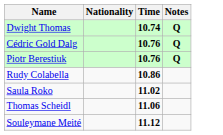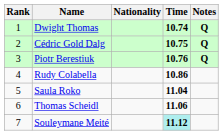 <table class="wikitable sortable" style="text-align:center">
 <tr>
+<th>Rank</th>
 <th>Name</th>
 <th>Nationality</th>
 <th>Time</th>
 <th>Notes</th>
 </tr>
 <tr bgcolor=ccffcc>
+<td>1</td>
 <td align=left><a href='#'>Dwight Thomas</a></td>
 <td align=left></td>
 <td><strong>10.74</strong></td>
 <td><strong>Q</strong></td>
 </tr>
 <tr bgcolor=ccffcc>
+<td>2</td>
 <td align=left><a href='#'>Cédric Gold Dalg</a></td>
 <td align=left></td>
-<td><strong>10.76</strong></td>
+<td><strong>10.75</strong></td>
 <td><strong>Q</strong></td>
 </tr>
 <tr bgcolor=ccffcc>
+<td>3</td>
 <td align=left><a href='#'>Piotr Berestiuk</a></td>
 <td align=left></td>
 <td><strong>10.76</strong></td>
 <td><strong>Q</strong></td>
 </tr>
 <tr>
+<td>4</td>
 <td align=left><a href='#'>Rudy Colabella</a></td>
 <td align=left></td>
 <td><strong>10.86</strong></td>
 <td></td>
 </tr>
 <tr>
+<td>5</td>
 <td align=left><a href='#'>Saula Roko</a></td>
 <td align=left></td>
-<td><strong>11.02</strong></td>
+<td><strong>11.04</strong></td>
 <td></td>
 </tr>
 <tr>
+<td>6</td>
 <td align=left><a href='#'>Thomas Scheidl</a></td>
 <td align=left></td>
 <td><strong>11.06</strong></td>
 <td></td>
 </tr>
 <tr>
+<td>7</td>
 <td align=left><a href='#'>Souleymane Meité</a></td>
 <td align=left></td>
-<td><strong>11.12</strong></td>
+<td style="background: paleturquoise;"><strong>11.12</strong></td>
 <td></td>
 </tr>
 </table>
